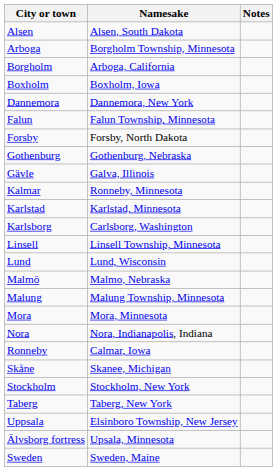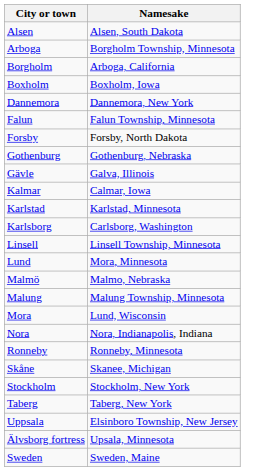 <table class="wikitable">
 <tr>
 <th>City or town</th>
 <th>Namesake</th>
-<th>Notes</th>
 </tr>
 <tr>
 <td><a href='#'>Alsen</a></td>
 <td><a href='#'>Alsen, South Dakota</a></td>
-<td> </td>
 </tr>
 <tr>
 <td><a href='#'>Arboga</a></td>
 <td><a href='#'>Borgholm Township, Minnesota</a></td>
-<td></td>
 </tr>
 <tr>
 <td><a href='#'>Borgholm</a></td>
 <td><a href='#'>Arboga, California</a></td>
-<td></td>
 </tr>
 <tr>
 <td><a href='#'>Boxholm</a></td>
 <td><a href='#'>Boxholm, Iowa</a></td>
-<td></td>
 </tr>
 <tr>
 <td><a href='#'>Dannemora</a></td>
 <td><a href='#'>Dannemora, New York</a></td>
-<td></td>
 </tr>
 <tr>
 <td><a href='#'>Falun</a></td>
 <td><a href='#'>Falun Township, Minnesota</a></td>
-<td></td>
 </tr>
 <tr>
 <td><a href='#'>Forsby</a></td>
 <td>Forsby, North Dakota</td>
-<td></td>
 </tr>
 <tr>
 <td><a href='#'>Gothenburg</a></td>
 <td><a href='#'>Gothenburg, Nebraska</a></td>
-<td></td>
 </tr>
 <tr>
 <td><a href='#'>Gävle</a></td>
 <td><a href='#'>Galva, Illinois</a></td>
-<td></td>
 </tr>
 <tr>
 <td><a href='#'>Kalmar</a></td>
-<td><a href='#'>Ronneby, Minnesota</a></td>
-<td></td>
+<td><a href='#'>Calmar, Iowa</a></td>
 </tr>
 <tr>
 <td><a href='#'>Karlstad</a></td>
 <td><a href='#'>Karlstad, Minnesota</a></td>
-<td></td>
 </tr>
 <tr>
 <td><a href='#'>Karlsborg</a></td>
 <td><a href='#'>Carlsborg, Washington</a></td>
-<td> </td>
 </tr>
 <tr>
 <td><a href='#'>Linsell</a></td>
 <td><a href='#'>Linsell Township, Minnesota</a></td>
-<td></td>
 </tr>
 <tr>
 <td><a href='#'>Lund</a></td>
-<td><a href='#'>Lund, Wisconsin</a></td>
-<td> </td>
+<td><a href='#'>Mora, Minnesota</a></td>
 </tr>
 <tr>
 <td><a href='#'>Malmö</a></td>
 <td><a href='#'>Malmo, Nebraska</a></td>
-<td></td>
 </tr>
 <tr>
 <td><a href='#'>Malung</a></td>
 <td><a href='#'>Malung Township, Minnesota</a></td>
-<td></td>
 </tr>
 <tr>
 <td><a href='#'>Mora</a></td>
-<td><a href='#'>Mora, Minnesota</a></td>
-<td></td>
+<td><a href='#'>Lund, Wisconsin</a></td>
 </tr>
 <tr>
 <td><a href='#'>Nora</a></td>
 <td><a href='#'>Nora, Indianapolis</a>, Indiana</td>
-<td></td>
 </tr>
 <tr>
 <td><a href='#'>Ronneby</a></td>
-<td><a href='#'>Calmar, Iowa</a></td>
-<td></td>
+<td><a href='#'>Ronneby, Minnesota</a></td>
 </tr>
 <tr>
 <td><a href='#'>Skåne</a></td>
 <td><a href='#'>Skanee, Michigan</a></td>
-<td></td>
 </tr>
 <tr>
 <td><a href='#'>Stockholm</a></td>
 <td><a href='#'>Stockholm, New York</a></td>
-<td> </td>
 </tr>
 <tr>
 <td><a href='#'>Taberg</a></td>
 <td><a href='#'>Taberg, New York</a></td>
-<td></td>
 </tr>
 <tr>
 <td><a href='#'>Uppsala</a></td>
 <td><a href='#'>Elsinboro Township, New Jersey</a></td>
-<td></td>
 </tr>
 <tr>
 <td><a href='#'>Älvsborg fortress</a></td>
 <td><a href='#'>Upsala, Minnesota</a></td>
-<td></td>
 </tr>
 <tr>
 <td><a href='#'>Sweden</a></td>
 <td><a href='#'>Sweden, Maine</a></td>
-<td></td>
 </tr>
 </table>
